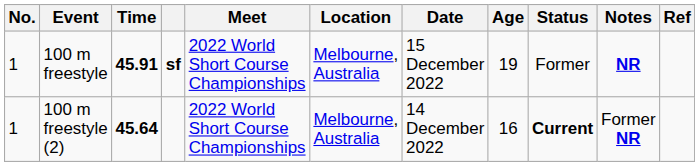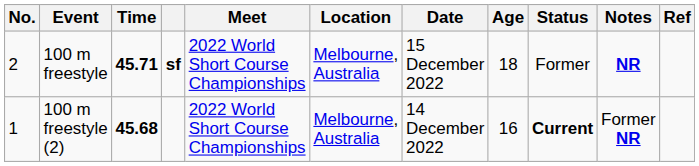 <table class="wikitable">
 <tr>
 <th>No.</th>
 <th>Event</th>
 <th>Time</th>
 <th></th>
 <th>Meet</th>
 <th>Location</th>
 <th>Date</th>
 <th>Age</th>
 <th>Status</th>
 <th>Notes</th>
 <th>Ref</th>
 </tr>
 <tr>
-<td>1</td>
+<td>2</td>
 <td>100 m freestyle</td>
-<td style="text-align:center;"><strong>45.91</strong></td>
+<td style="text-align:center;"><strong>45.71</strong></td>
 <td><strong>sf</strong></td>
 <td><a href='#'>2022 World Short Course Championships</a></td>
 <td><a href='#'>Melbourne</a>, <a href='#'>Australia</a></td>
 <td>15 December 2022</td>
-<td style="text-align:center;">19</td>
+<td style="text-align:center;">18</td>
 <td style="text-align:center;">Former</td>
 <td style="text-align:center;"><strong><a href='#'>NR</a></strong></td>
 <td style="text-align:center;"></td>
 </tr>
 <tr>
 <td>1</td>
 <td>100 m freestyle (2)</td>
-<td style="text-align:center;"><strong>45.64</strong></td>
+<td style="text-align:center;"><strong>45.68</strong></td>
 <td></td>
 <td><a href='#'>2022 World Short Course Championships</a></td>
 <td><a href='#'>Melbourne</a>, <a href='#'>Australia</a></td>
 <td>14 December 2022</td>
 <td style="text-align:center;">16</td>
 <td style="text-align:center;"><strong>Current</strong></td>
 <td style="text-align:center;">Former <strong><a href='#'>NR</a></strong></td>
 <td style="text-align:center;"></td>
 </tr>
 </table>
